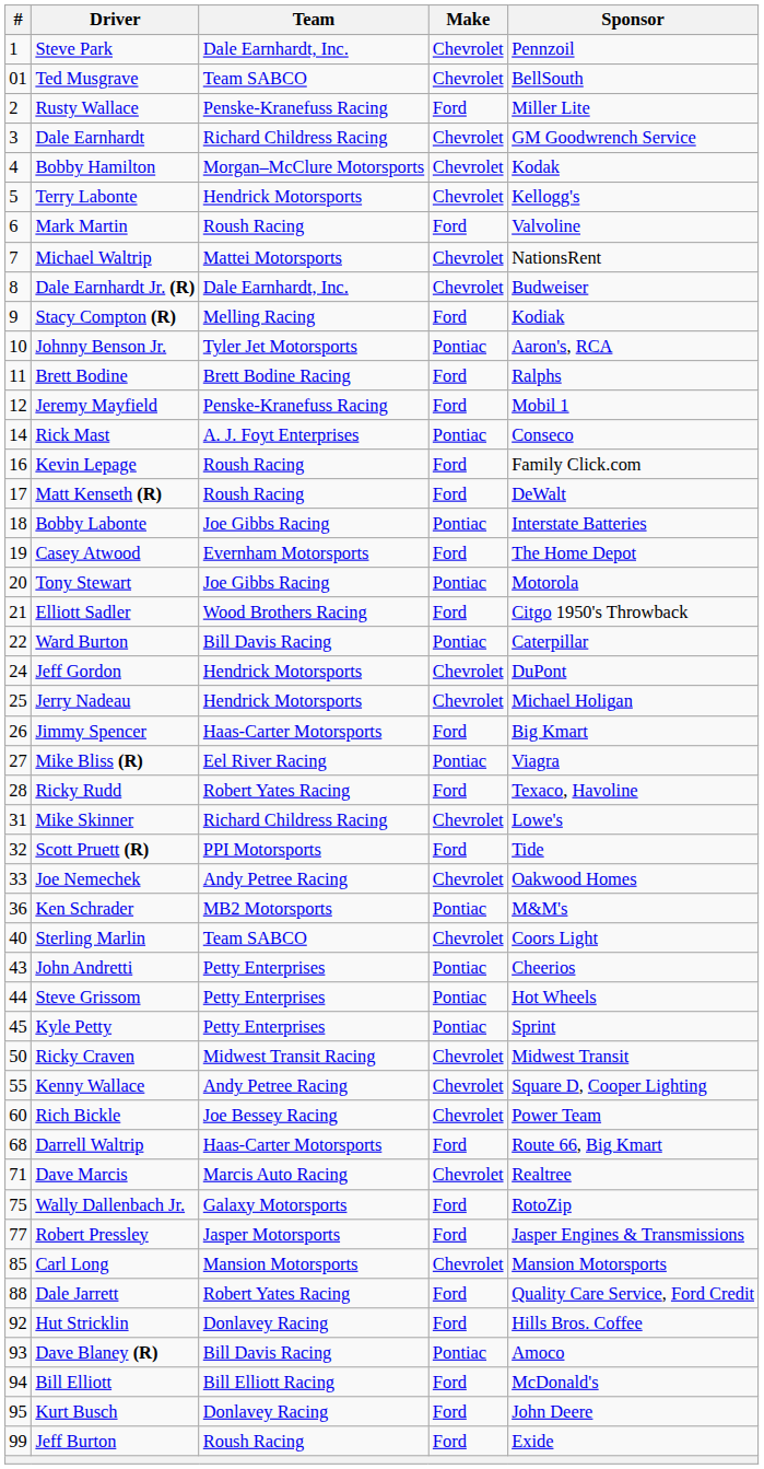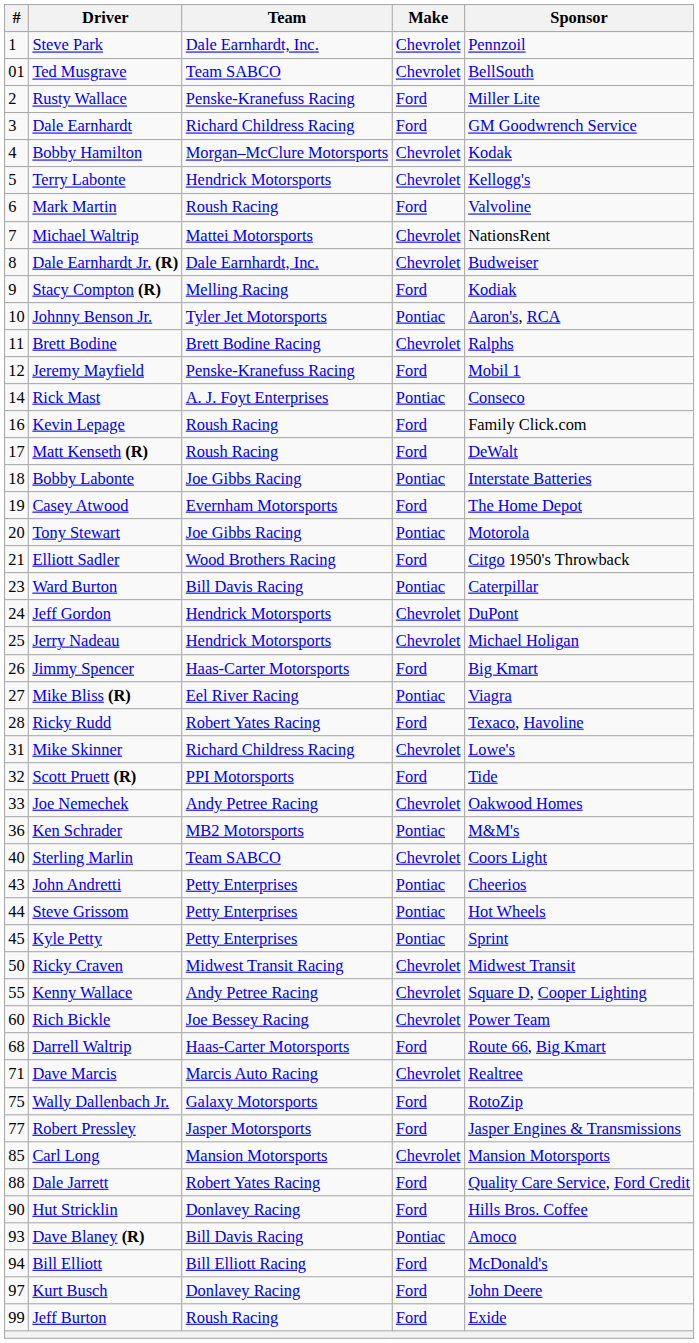 <table class="wikitable" style="font-size:95%">
 <tr>
 <th>#</th>
 <th>Driver</th>
 <th>Team</th>
 <th>Make</th>
 <th>Sponsor</th>
 </tr>
 <tr>
 <td>1</td>
 <td><a href='#'>Steve Park</a></td>
 <td><a href='#'>Dale Earnhardt, Inc.</a></td>
 <td><a href='#'>Chevrolet</a></td>
 <td><a href='#'>Pennzoil</a></td>
 </tr>
 <tr>
 <td>01</td>
 <td><a href='#'>Ted Musgrave</a></td>
 <td><a href='#'>Team SABCO</a></td>
 <td><a href='#'>Chevrolet</a></td>
 <td><a href='#'>BellSouth</a></td>
 </tr>
 <tr>
 <td>2</td>
 <td><a href='#'>Rusty Wallace</a></td>
 <td><a href='#'>Penske-Kranefuss Racing</a></td>
 <td><a href='#'>Ford</a></td>
 <td><a href='#'>Miller Lite</a></td>
 </tr>
 <tr>
 <td>3</td>
 <td><a href='#'>Dale Earnhardt</a></td>
 <td><a href='#'>Richard Childress Racing</a></td>
-<td><a href='#'>Chevrolet</a></td>
+<td><a href='#'>Ford</a></td>
 <td><a href='#'>GM Goodwrench Service</a></td>
 </tr>
 <tr>
 <td>4</td>
 <td><a href='#'>Bobby Hamilton</a></td>
 <td><a href='#'>Morgan–McClure Motorsports</a></td>
 <td><a href='#'>Chevrolet</a></td>
 <td><a href='#'>Kodak</a></td>
 </tr>
 <tr>
 <td>5</td>
 <td><a href='#'>Terry Labonte</a></td>
 <td><a href='#'>Hendrick Motorsports</a></td>
 <td><a href='#'>Chevrolet</a></td>
 <td><a href='#'>Kellogg's</a></td>
 </tr>
 <tr>
 <td>6</td>
 <td><a href='#'>Mark Martin</a></td>
 <td><a href='#'>Roush Racing</a></td>
 <td><a href='#'>Ford</a></td>
 <td><a href='#'>Valvoline</a></td>
 </tr>
 <tr>
 <td>7</td>
 <td><a href='#'>Michael Waltrip</a></td>
 <td><a href='#'>Mattei Motorsports</a></td>
 <td><a href='#'>Chevrolet</a></td>
 <td>NationsRent</td>
 </tr>
 <tr>
 <td>8</td>
 <td><a href='#'>Dale Earnhardt Jr.</a> <strong>(R)</strong></td>
 <td><a href='#'>Dale Earnhardt, Inc.</a></td>
 <td><a href='#'>Chevrolet</a></td>
 <td><a href='#'>Budweiser</a></td>
 </tr>
 <tr>
 <td>9</td>
 <td><a href='#'>Stacy Compton</a> <strong>(R)</strong></td>
 <td><a href='#'>Melling Racing</a></td>
 <td><a href='#'>Ford</a></td>
 <td><a href='#'>Kodiak</a></td>
 </tr>
 <tr>
 <td>10</td>
 <td><a href='#'>Johnny Benson Jr.</a></td>
 <td><a href='#'>Tyler Jet Motorsports</a></td>
 <td><a href='#'>Pontiac</a></td>
 <td><a href='#'>Aaron's</a>, <a href='#'>RCA</a></td>
 </tr>
 <tr>
 <td>11</td>
 <td><a href='#'>Brett Bodine</a></td>
 <td><a href='#'>Brett Bodine Racing</a></td>
-<td><a href='#'>Ford</a></td>
+<td><a href='#'>Chevrolet</a></td>
 <td><a href='#'>Ralphs</a></td>
 </tr>
 <tr>
 <td>12</td>
 <td><a href='#'>Jeremy Mayfield</a></td>
 <td><a href='#'>Penske-Kranefuss Racing</a></td>
 <td><a href='#'>Ford</a></td>
 <td><a href='#'>Mobil 1</a></td>
 </tr>
 <tr>
 <td>14</td>
 <td><a href='#'>Rick Mast</a></td>
 <td><a href='#'>A. J. Foyt Enterprises</a></td>
 <td><a href='#'>Pontiac</a></td>
 <td><a href='#'>Conseco</a></td>
 </tr>
 <tr>
 <td>16</td>
 <td><a href='#'>Kevin Lepage</a></td>
 <td><a href='#'>Roush Racing</a></td>
 <td><a href='#'>Ford</a></td>
 <td>Family Click.com</td>
 </tr>
 <tr>
 <td>17</td>
 <td><a href='#'>Matt Kenseth</a> <strong>(R)</strong></td>
 <td><a href='#'>Roush Racing</a></td>
 <td><a href='#'>Ford</a></td>
 <td><a href='#'>DeWalt</a></td>
 </tr>
 <tr>
 <td>18</td>
 <td><a href='#'>Bobby Labonte</a></td>
 <td><a href='#'>Joe Gibbs Racing</a></td>
 <td><a href='#'>Pontiac</a></td>
 <td><a href='#'>Interstate Batteries</a></td>
 </tr>
 <tr>
 <td>19</td>
 <td><a href='#'>Casey Atwood</a></td>
 <td><a href='#'>Evernham Motorsports</a></td>
 <td><a href='#'>Ford</a></td>
 <td><a href='#'>The Home Depot</a></td>
 </tr>
 <tr>
 <td>20</td>
 <td><a href='#'>Tony Stewart</a></td>
 <td><a href='#'>Joe Gibbs Racing</a></td>
 <td><a href='#'>Pontiac</a></td>
 <td><a href='#'>Motorola</a></td>
 </tr>
 <tr>
 <td>21</td>
 <td><a href='#'>Elliott Sadler</a></td>
 <td><a href='#'>Wood Brothers Racing</a></td>
 <td><a href='#'>Ford</a></td>
 <td><a href='#'>Citgo</a> 1950's Throwback</td>
 </tr>
 <tr>
-<td>22</td>
+<td>23</td>
 <td><a href='#'>Ward Burton</a></td>
 <td><a href='#'>Bill Davis Racing</a></td>
 <td><a href='#'>Pontiac</a></td>
 <td><a href='#'>Caterpillar</a></td>
 </tr>
 <tr>
 <td>24</td>
 <td><a href='#'>Jeff Gordon</a></td>
 <td><a href='#'>Hendrick Motorsports</a></td>
 <td><a href='#'>Chevrolet</a></td>
 <td><a href='#'>DuPont</a></td>
 </tr>
 <tr>
 <td>25</td>
 <td><a href='#'>Jerry Nadeau</a></td>
 <td><a href='#'>Hendrick Motorsports</a></td>
 <td><a href='#'>Chevrolet</a></td>
 <td><a href='#'>Michael Holigan</a></td>
 </tr>
 <tr>
 <td>26</td>
 <td><a href='#'>Jimmy Spencer</a></td>
 <td><a href='#'>Haas-Carter Motorsports</a></td>
 <td><a href='#'>Ford</a></td>
 <td><a href='#'>Big Kmart</a></td>
 </tr>
 <tr>
 <td>27</td>
 <td><a href='#'>Mike Bliss</a> <strong>(R)</strong></td>
 <td><a href='#'>Eel River Racing</a></td>
 <td><a href='#'>Pontiac</a></td>
 <td><a href='#'>Viagra</a></td>
 </tr>
 <tr>
 <td>28</td>
 <td><a href='#'>Ricky Rudd</a></td>
 <td><a href='#'>Robert Yates Racing</a></td>
 <td><a href='#'>Ford</a></td>
 <td><a href='#'>Texaco</a>, <a href='#'>Havoline</a></td>
 </tr>
 <tr>
 <td>31</td>
 <td><a href='#'>Mike Skinner</a></td>
 <td><a href='#'>Richard Childress Racing</a></td>
 <td><a href='#'>Chevrolet</a></td>
 <td><a href='#'>Lowe's</a></td>
 </tr>
 <tr>
 <td>32</td>
 <td><a href='#'>Scott Pruett</a> <strong>(R)</strong></td>
 <td><a href='#'>PPI Motorsports</a></td>
 <td><a href='#'>Ford</a></td>
 <td><a href='#'>Tide</a></td>
 </tr>
 <tr>
 <td>33</td>
 <td><a href='#'>Joe Nemechek</a></td>
 <td><a href='#'>Andy Petree Racing</a></td>
 <td><a href='#'>Chevrolet</a></td>
 <td><a href='#'>Oakwood Homes</a></td>
 </tr>
 <tr>
 <td>36</td>
 <td><a href='#'>Ken Schrader</a></td>
 <td><a href='#'>MB2 Motorsports</a></td>
 <td><a href='#'>Pontiac</a></td>
 <td><a href='#'>M&M's</a></td>
 </tr>
 <tr>
 <td>40</td>
 <td><a href='#'>Sterling Marlin</a></td>
 <td><a href='#'>Team SABCO</a></td>
 <td><a href='#'>Chevrolet</a></td>
 <td><a href='#'>Coors Light</a></td>
 </tr>
 <tr>
 <td>43</td>
 <td><a href='#'>John Andretti</a></td>
 <td><a href='#'>Petty Enterprises</a></td>
 <td><a href='#'>Pontiac</a></td>
 <td><a href='#'>Cheerios</a></td>
 </tr>
 <tr>
 <td>44</td>
 <td><a href='#'>Steve Grissom</a></td>
 <td><a href='#'>Petty Enterprises</a></td>
 <td><a href='#'>Pontiac</a></td>
 <td><a href='#'>Hot Wheels</a></td>
 </tr>
 <tr>
 <td>45</td>
 <td><a href='#'>Kyle Petty</a></td>
 <td><a href='#'>Petty Enterprises</a></td>
 <td><a href='#'>Pontiac</a></td>
 <td><a href='#'>Sprint</a></td>
 </tr>
 <tr>
 <td>50</td>
 <td><a href='#'>Ricky Craven</a></td>
 <td><a href='#'>Midwest Transit Racing</a></td>
 <td><a href='#'>Chevrolet</a></td>
 <td><a href='#'>Midwest Transit</a></td>
 </tr>
 <tr>
 <td>55</td>
 <td><a href='#'>Kenny Wallace</a></td>
 <td><a href='#'>Andy Petree Racing</a></td>
 <td><a href='#'>Chevrolet</a></td>
 <td><a href='#'>Square D</a>, <a href='#'>Cooper Lighting</a></td>
 </tr>
 <tr>
 <td>60</td>
 <td><a href='#'>Rich Bickle</a></td>
 <td><a href='#'>Joe Bessey Racing</a></td>
 <td><a href='#'>Chevrolet</a></td>
 <td><a href='#'>Power Team</a></td>
 </tr>
 <tr>
 <td>68</td>
 <td><a href='#'>Darrell Waltrip</a></td>
 <td><a href='#'>Haas-Carter Motorsports</a></td>
 <td><a href='#'>Ford</a></td>
 <td><a href='#'>Route 66</a>, <a href='#'>Big Kmart</a></td>
 </tr>
 <tr>
 <td>71</td>
 <td><a href='#'>Dave Marcis</a></td>
 <td><a href='#'>Marcis Auto Racing</a></td>
 <td><a href='#'>Chevrolet</a></td>
 <td><a href='#'>Realtree</a></td>
 </tr>
 <tr>
 <td>75</td>
 <td><a href='#'>Wally Dallenbach Jr.</a></td>
 <td><a href='#'>Galaxy Motorsports</a></td>
 <td><a href='#'>Ford</a></td>
 <td><a href='#'>RotoZip</a></td>
 </tr>
 <tr>
 <td>77</td>
 <td><a href='#'>Robert Pressley</a></td>
 <td><a href='#'>Jasper Motorsports</a></td>
 <td><a href='#'>Ford</a></td>
 <td><a href='#'>Jasper Engines & Transmissions</a></td>
 </tr>
 <tr>
 <td>85</td>
 <td><a href='#'>Carl Long</a></td>
 <td><a href='#'>Mansion Motorsports</a></td>
 <td><a href='#'>Chevrolet</a></td>
 <td><a href='#'>Mansion Motorsports</a></td>
 </tr>
 <tr>
 <td>88</td>
 <td><a href='#'>Dale Jarrett</a></td>
 <td><a href='#'>Robert Yates Racing</a></td>
 <td><a href='#'>Ford</a></td>
 <td><a href='#'>Quality Care Service</a>, <a href='#'>Ford Credit</a></td>
 </tr>
 <tr>
-<td>92</td>
+<td>90</td>
 <td><a href='#'>Hut Stricklin</a></td>
 <td><a href='#'>Donlavey Racing</a></td>
 <td><a href='#'>Ford</a></td>
 <td><a href='#'>Hills Bros. Coffee</a></td>
 </tr>
 <tr>
 <td>93</td>
 <td><a href='#'>Dave Blaney</a> <strong>(R)</strong></td>
 <td><a href='#'>Bill Davis Racing</a></td>
 <td><a href='#'>Pontiac</a></td>
 <td><a href='#'>Amoco</a></td>
 </tr>
 <tr>
 <td>94</td>
 <td><a href='#'>Bill Elliott</a></td>
 <td><a href='#'>Bill Elliott Racing</a></td>
 <td><a href='#'>Ford</a></td>
 <td><a href='#'>McDonald's</a></td>
 </tr>
 <tr>
-<td>95</td>
+<td>97</td>
 <td><a href='#'>Kurt Busch</a></td>
 <td><a href='#'>Donlavey Racing</a></td>
 <td><a href='#'>Ford</a></td>
 <td><a href='#'>John Deere</a></td>
 </tr>
 <tr>
 <td>99</td>
 <td><a href='#'>Jeff Burton</a></td>
 <td><a href='#'>Roush Racing</a></td>
 <td><a href='#'>Ford</a></td>
 <td><a href='#'>Exide</a></td>
 </tr>
 <tr>
 <th colspan="5"></th>
 </tr>
 </table>
